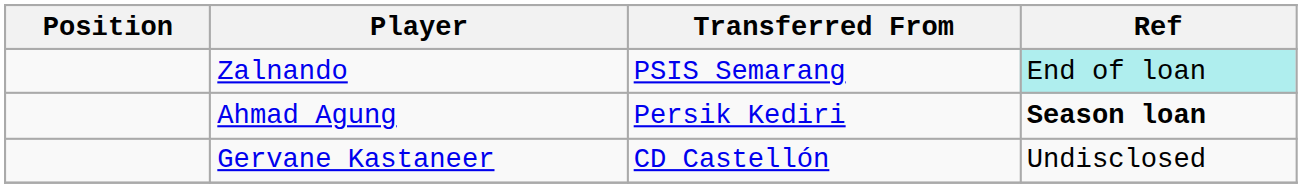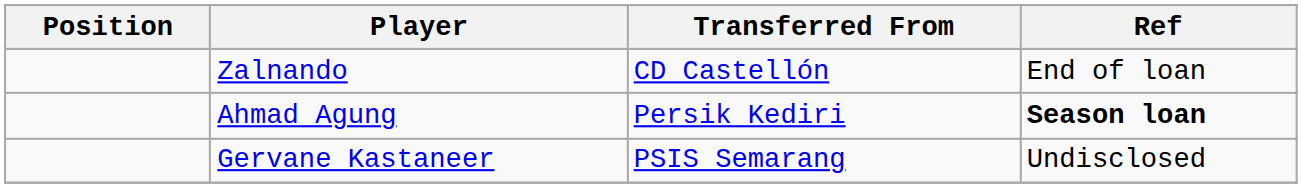 <table class="wikitable sortable" style="width:70%; text-align:center; font-size:100%; text-align:left;">
 <tr>
 <th>Position</th>
 <th>Player</th>
 <th>Transferred From</th>
 <th>Ref</th>
 </tr>
 <tr>
 <td></td>
 <td> <a href='#'>Zalnando</a></td>
-<td> <a href='#'>PSIS Semarang</a></td>
-<td style="background: paleturquoise;">End of loan</td>
+<td> <a href='#'>CD Castellón</a></td>
+<td>End of loan</td>
 </tr>
 <tr>
 <td></td>
 <td> <a href='#'>Ahmad Agung</a></td>
 <td> <a href='#'>Persik Kediri</a></td>
 <td><strong>Season loan</strong></td>
 </tr>
 <tr>
 <td></td>
 <td> <a href='#'>Gervane Kastaneer</a></td>
-<td> <a href='#'>CD Castellón</a></td>
+<td> <a href='#'>PSIS Semarang</a></td>
 <td>Undisclosed</td>
 </tr>
 <tr>
 </tr>
 </table>
